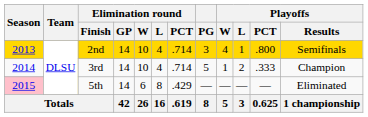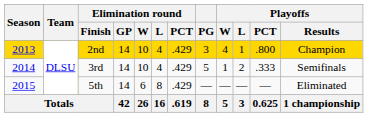 <table class=wikitable style="text-align:center">
 <tr>
 <th rowspan=2>Season</th>
 <th rowspan=2>Team</th>
 <th colspan="5">Elimination round</th>
 <th></th>
 <th colspan="4">Playoffs</th>
 </tr>
 <tr>
 <th>Finish</th>
 <th>GP</th>
 <th>W</th>
 <th>L</th>
 <th>PCT</th>
 <th>PG</th>
 <th>W</th>
 <th>L</th>
 <th>PCT</th>
 <th>Results</th>
 </tr>
 <tr bgcolor="#FFD700">
 <td><a href='#'>2013</a></td>
 <td bgcolor="white" rowspan="3"><a href='#'>DLSU</a></td>
 <td>2nd</td>
 <td>14</td>
 <td>10</td>
 <td>4</td>
-<td>.714</td>
+<td>.429</td>
 <td>3</td>
 <td>4</td>
 <td>1</td>
 <td>.800</td>
-<td>Semifinals</td>
+<td>Champion</td>
 </tr>
 <tr>
 <td><a href='#'>2014</a></td>
 <td>3rd</td>
 <td>14</td>
 <td>10</td>
 <td>4</td>
-<td>.714</td>
+<td>.429</td>
 <td>5</td>
 <td>1</td>
 <td>2</td>
 <td>.333</td>
-<td>Champion</td>
+<td>Semifinals</td>
 </tr>
 <tr>
-<td style="background: pink;"><a href='#'>2015</a></td>
+<td><a href='#'>2015</a></td>
 <td>5th</td>
 <td>14</td>
 <td>6</td>
 <td>8</td>
 <td>.429</td>
 <td>—</td>
 <td>—</td>
 <td>—</td>
 <td>—</td>
 <td>Eliminated</td>
 </tr>
 <tr>
 <th colspan="3">Totals</th>
 <th>42</th>
 <th>26</th>
 <th>16</th>
 <th>.619</th>
 <th>8</th>
 <th>5</th>
 <th>3</th>
 <th>0.625</th>
 <th>1 championship</th>
 </tr>
 </table>
